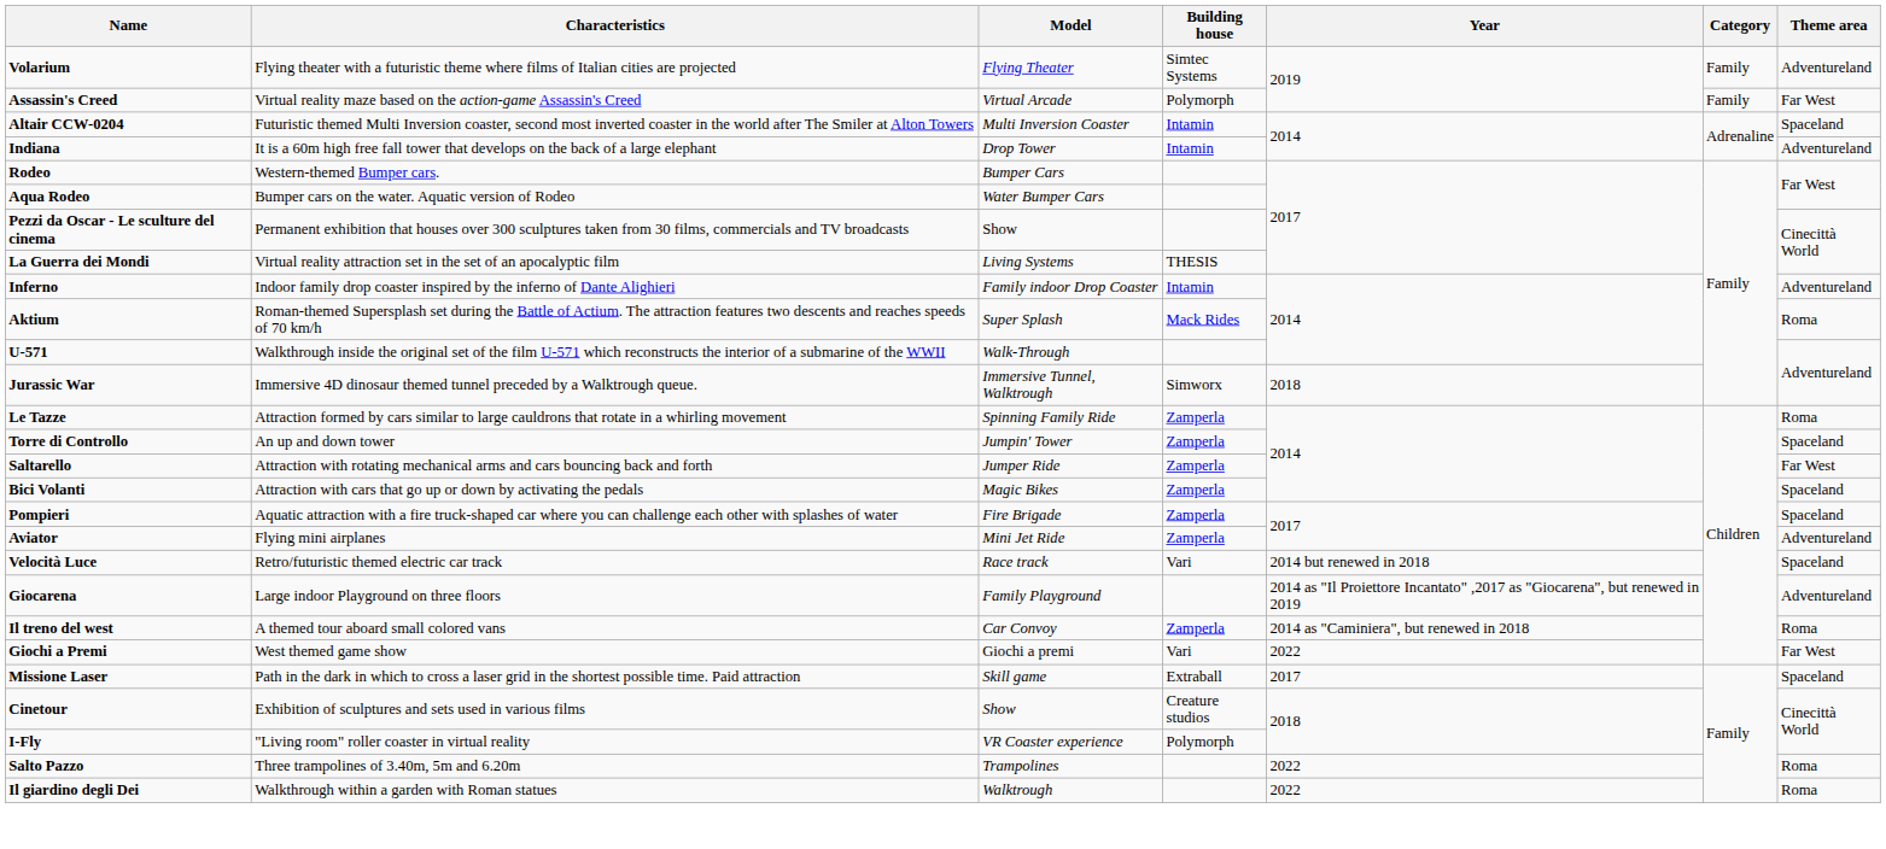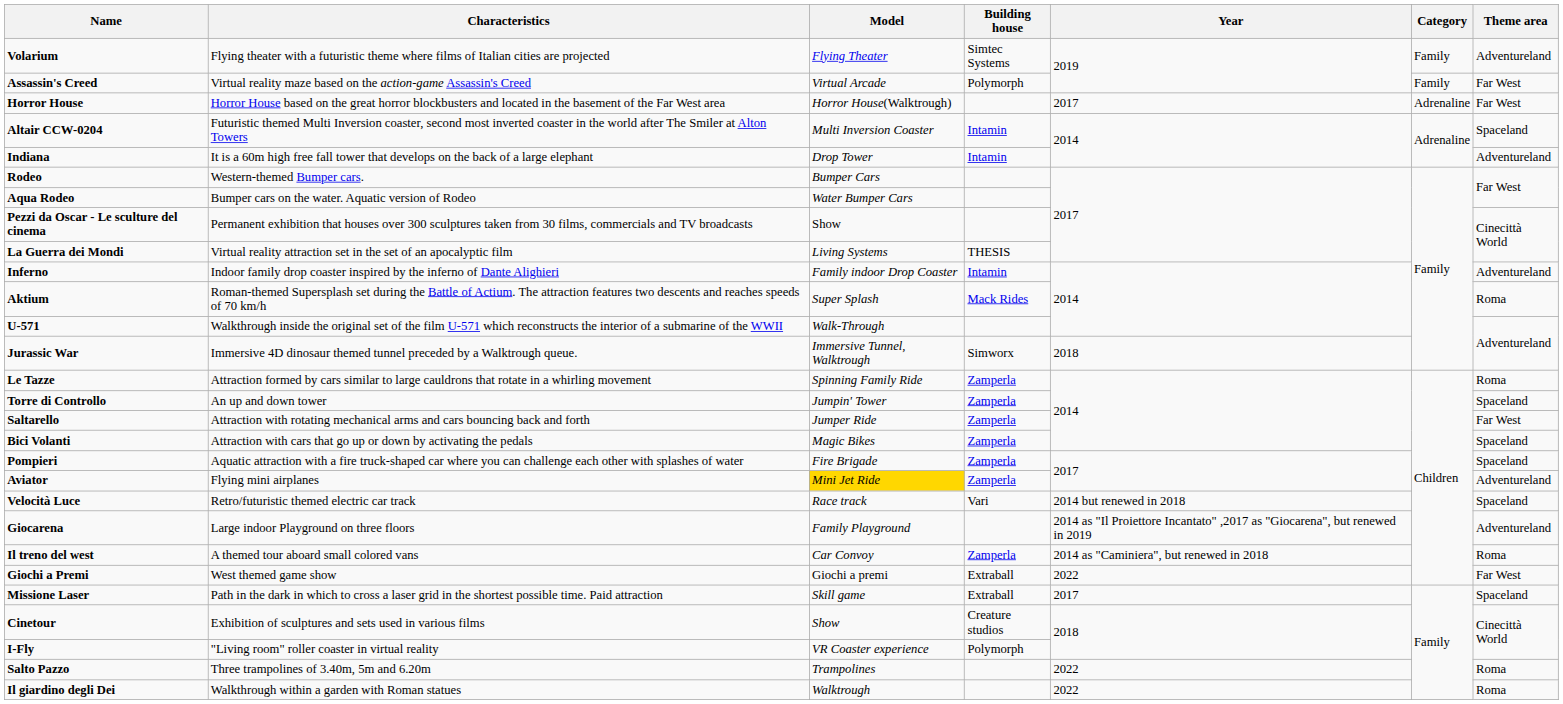 <table class="wikitable">
 <tr>
 <th>Name</th>
 <th>Characteristics</th>
 <th>Model</th>
 <th>Building house</th>
 <th>Year</th>
 <th>Category</th>
 <th>Theme area</th>
 </tr>
 <tr>
 <td><strong>Volarium</strong></td>
 <td>Flying theater with a futuristic theme where films of Italian cities are projected</td>
 <td><em><a href='#'>Flying Theater</a></em></td>
 <td>Simtec Systems</td>
 <td rowspan="2">2019</td>
 <td>Family</td>
 <td>Adventureland</td>
 </tr>
 <tr>
 <td><strong>Assassin's Creed</strong></td>
 <td>Virtual reality maze based on the <em>action-game</em> <a href='#'>Assassin's Creed</a></td>
 <td><em>Virtual Arcade</em></td>
 <td>Polymorph</td>
 <td>Family</td>
+<td>Far West</td>
+</tr>
+<tr>
+<td><strong>Horror House</strong></td>
+<td><a href='#'>Horror House</a> based on the great horror blockbusters and located in the basement of the Far West area</td>
+<td><em>Horror House</em>(Walktrough)</td>
+<td></td>
+<td>2017</td>
+<td>Adrenaline</td>
 <td>Far West</td>
 </tr>
 <tr>
 <td><strong>Altair CCW-0204</strong></td>
 <td>Futuristic themed Multi Inversion coaster, second most inverted coaster in the world after The Smiler at <a href='#'>Alton Towers</a></td>
 <td><em>Multi Inversion Coaster</em></td>
 <td><a href='#'>Intamin</a></td>
 <td rowspan="2">2014</td>
 <td rowspan="2">Adrenaline</td>
 <td>Spaceland</td>
 </tr>
 <tr>
 <td><strong>Indiana</strong></td>
 <td>It is a 60m high free fall tower that develops on the back of a large elephant</td>
 <td><em>Drop Tower</em></td>
 <td><a href='#'>Intamin</a></td>
 <td>Adventureland</td>
 </tr>
 <tr>
 <td><strong>Rodeo</strong></td>
 <td>Western-themed <a href='#'>Bumper cars</a>.</td>
 <td><em>Bumper Cars</em></td>
 <td></td>
 <td rowspan="4">2017</td>
 <td rowspan="8">Family</td>
 <td rowspan="2">Far West</td>
 </tr>
 <tr>
 <td><strong>Aqua Rodeo</strong></td>
 <td>Bumper cars on the water. Aquatic version of Rodeo</td>
 <td><em>Water Bumper Cars</em></td>
 <td></td>
 </tr>
 <tr>
 <td><strong>Pezzi da Oscar - Le sculture del cinema</strong></td>
 <td>Permanent exhibition that houses over 300 sculptures taken from 30 films, commercials and TV broadcasts</td>
 <td>Show</td>
 <td></td>
 <td rowspan="2">Cinecittà World</td>
 </tr>
 <tr>
 <td><strong>La Guerra dei Mondi</strong></td>
 <td>Virtual reality attraction set in the set of an apocalyptic film</td>
 <td><em>Living Systems</em></td>
 <td>THESIS</td>
 </tr>
 <tr>
 <td><strong>Inferno</strong></td>
 <td>Indoor family drop coaster inspired by the inferno of <a href='#'>Dante Alighieri</a></td>
 <td><em>Family indoor Drop Coaster</em></td>
 <td><a href='#'>Intamin</a></td>
 <td rowspan="3">2014</td>
 <td>Adventureland</td>
 </tr>
 <tr>
 <td><strong>Aktium</strong></td>
 <td>Roman-themed Supersplash set during the <a href='#'>Battle of Actium</a>. The attraction features two descents and reaches speeds of 70 km/h</td>
 <td><em>Super Splash</em></td>
 <td><a href='#'>Mack Rides</a></td>
 <td>Roma</td>
 </tr>
 <tr>
 <td><strong>U-571</strong></td>
 <td>Walkthrough inside the original set of the film <a href='#'>U-571</a> which reconstructs the interior of a submarine of the <a href='#'>WWII</a></td>
 <td><em>Walk-Through</em></td>
 <td></td>
 <td rowspan="2">Adventureland</td>
 </tr>
 <tr>
 <td><strong>Jurassic War </strong></td>
 <td>Immersive 4D dinosaur themed tunnel preceded by a Walktrough queue.</td>
 <td><em>Immersive Tunnel, Walktrough</em></td>
 <td>Simworx</td>
 <td>2018</td>
 </tr>
 <tr>
 <td><strong>Le Tazze</strong></td>
 <td>Attraction formed by cars similar to large cauldrons that rotate in a whirling movement</td>
 <td><em>Spinning Family Ride</em></td>
 <td><a href='#'>Zamperla</a></td>
 <td rowspan="4">2014</td>
 <td rowspan="10">Children</td>
 <td>Roma</td>
 </tr>
 <tr>
 <td><strong>Torre di Controllo</strong></td>
 <td>An up and down tower</td>
 <td><em>Jumpin' Tower</em></td>
 <td><a href='#'>Zamperla</a></td>
 <td>Spaceland</td>
 </tr>
 <tr>
 <td><strong>Saltarello</strong></td>
 <td>Attraction with rotating mechanical arms and cars bouncing back and forth</td>
 <td><em>Jumper Ride</em></td>
 <td><a href='#'>Zamperla</a></td>
 <td>Far West</td>
 </tr>
 <tr>
 <td><strong>Bici Volanti</strong></td>
 <td>Attraction with cars that go up or down by activating the pedals</td>
 <td><em>Magic Bikes</em></td>
 <td><a href='#'>Zamperla</a></td>
 <td>Spaceland</td>
 </tr>
 <tr>
 <td><strong>Pompieri</strong></td>
 <td>Aquatic attraction with a fire truck-shaped car where you can challenge each other with splashes of water</td>
 <td><em>Fire Brigade</em></td>
 <td><a href='#'>Zamperla</a></td>
 <td rowspan="2">2017</td>
 <td>Spaceland</td>
 </tr>
 <tr>
 <td><strong>Aviator</strong></td>
 <td>Flying mini airplanes</td>
-<td><em>Mini Jet Ride</em></td>
+<td style="background: gold;"><em>Mini Jet Ride</em></td>
 <td><a href='#'>Zamperla</a></td>
 <td>Adventureland</td>
 </tr>
 <tr>
 <td><strong>Velocità Luce</strong></td>
 <td>Retro/futuristic themed electric car track</td>
 <td><em>Race track</em></td>
 <td>Vari</td>
 <td>2014 but renewed in 2018</td>
 <td>Spaceland</td>
 </tr>
 <tr>
 <td><strong>Giocarena</strong></td>
 <td>Large indoor Playground on three floors</td>
 <td><em>Family Playground</em></td>
 <td></td>
 <td>2014 as "Il Proiettore Incantato" ,2017 as "Giocarena", but renewed in 2019</td>
 <td>Adventureland</td>
 </tr>
 <tr>
 <td><strong>Il treno del west</strong></td>
 <td>A themed tour aboard small colored vans</td>
 <td><em>Car Convoy</em></td>
 <td><a href='#'>Zamperla</a></td>
 <td>2014 as "Caminiera", but renewed in 2018</td>
 <td>Roma</td>
 </tr>
 <tr>
 <td><strong>Giochi a Premi</strong></td>
 <td>West themed game show</td>
 <td>Giochi a premi</td>
-<td>Vari</td>
+<td>Extraball</td>
 <td>2022</td>
 <td>Far West</td>
 </tr>
 <tr>
 <td><strong>Missione Laser</strong></td>
 <td>Path in the dark in which to cross a laser grid in the shortest possible time. Paid attraction</td>
 <td><em>Skill game</em></td>
 <td>Extraball</td>
 <td>2017</td>
 <td rowspan="5">Family</td>
 <td>Spaceland</td>
 </tr>
 <tr>
 <td><strong>Cinetour</strong></td>
 <td>Exhibition of sculptures and sets used in various films</td>
 <td><em>Show</em></td>
 <td>Creature studios</td>
 <td rowspan="2">2018</td>
 <td rowspan="2">Cinecittà World</td>
 </tr>
 <tr>
 <td><strong>I-Fly</strong></td>
 <td>"Living room" roller coaster in virtual reality</td>
 <td><em>VR Coaster experience</em></td>
 <td>Polymorph</td>
 </tr>
 <tr>
 <td><strong>Salto Pazzo</strong></td>
 <td>Three trampolines of 3.40m, 5m and 6.20m</td>
 <td><em>Trampolines</em></td>
 <td></td>
 <td>2022</td>
 <td>Roma</td>
 </tr>
 <tr>
 <td><strong>Il giardino degli Dei</strong></td>
 <td>Walkthrough within a garden with Roman statues</td>
 <td><em>Walktrough</em></td>
 <td></td>
 <td>2022</td>
 <td>Roma</td>
 </tr>
 </table>
